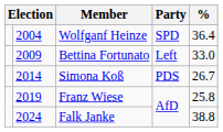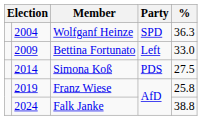 <table class=wikitable>
 <tr>
 <th colspan=2>Election</th>
 <th>Member</th>
 <th>Party</th>
 <th>%</th>
 </tr>
 <tr>
 <td bgcolor=></td>
 <td><a href='#'>2004</a></td>
 <td><a href='#'>Wolfganf Heinze</a></td>
 <td><a href='#'>SPD</a></td>
-<td align=right>36.4</td>
+<td align=right>36.3</td>
 </tr>
 <tr>
 <td bgcolor=></td>
 <td><a href='#'>2009</a></td>
 <td><a href='#'>Bettina Fortunato</a></td>
 <td><a href='#'>Left</a></td>
 <td align=right>33.0</td>
 </tr>
 <tr>
 <td bgcolor=></td>
 <td><a href='#'>2014</a></td>
 <td><a href='#'>Simona Koß</a></td>
 <td><a href='#'>PDS</a></td>
-<td align=right>26.7</td>
+<td align=right>27.5</td>
 </tr>
 <tr>
 <td rowspan=2 bgcolor=></td>
 <td><a href='#'>2019</a></td>
 <td><a href='#'>Franz Wiese</a></td>
 <td rowspan=2><a href='#'>AfD</a></td>
 <td align=right>25.8</td>
 </tr>
 <tr>
 <td><a href='#'>2024</a></td>
 <td><a href='#'>Falk Janke</a></td>
 <td align=right>38.8</td>
 </tr>
 </table>
